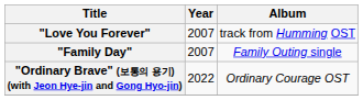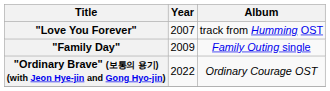 <table class="wikitable plainrowheaders" style="text-align:center;">
 <tr>
 <th>Title</th>
 <th>Year</th>
 <th>Album</th>
 </tr>
 <tr>
 <th scope="row">"Love You Forever"</th>
 <td>2007</td>
 <td>track from <em><a href='#'>Humming</a></em> <a href='#'>OST</a></td>
 </tr>
 <tr>
 <th scope="row">"Family Day"</th>
-<td>2007</td>
+<td>2009</td>
 <td><a href='#'><em>Family Outing</em> single</a></td>
 </tr>
 <tr>
 <th scope="row">"Ordinary Brave" <small>(보통의 용기)</small><br><small>(with <a href='#'>Jeon Hye-jin</a> and <a href='#'>Gong Hyo-jin</a>)</small></th>
 <td>2022</td>
 <td><em>Ordinary Courage OST</em></td>
 </tr>
 <tr>
 </tr>
 </table>
